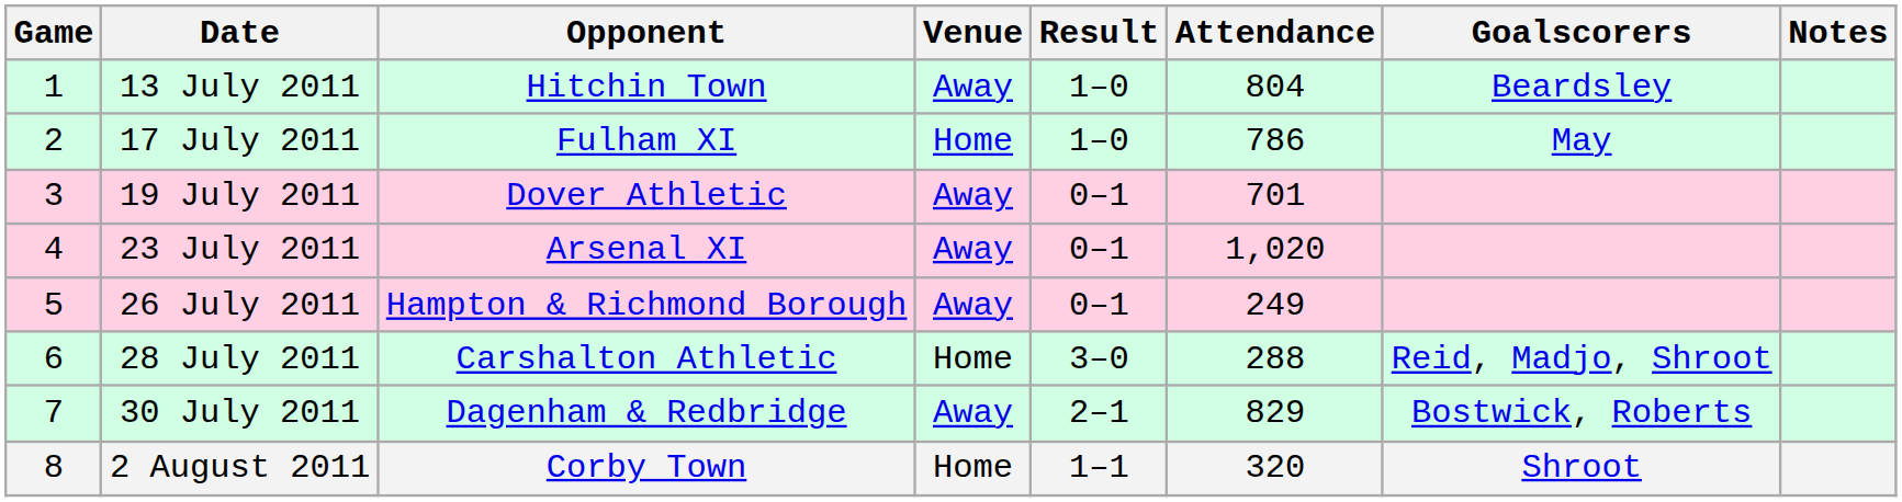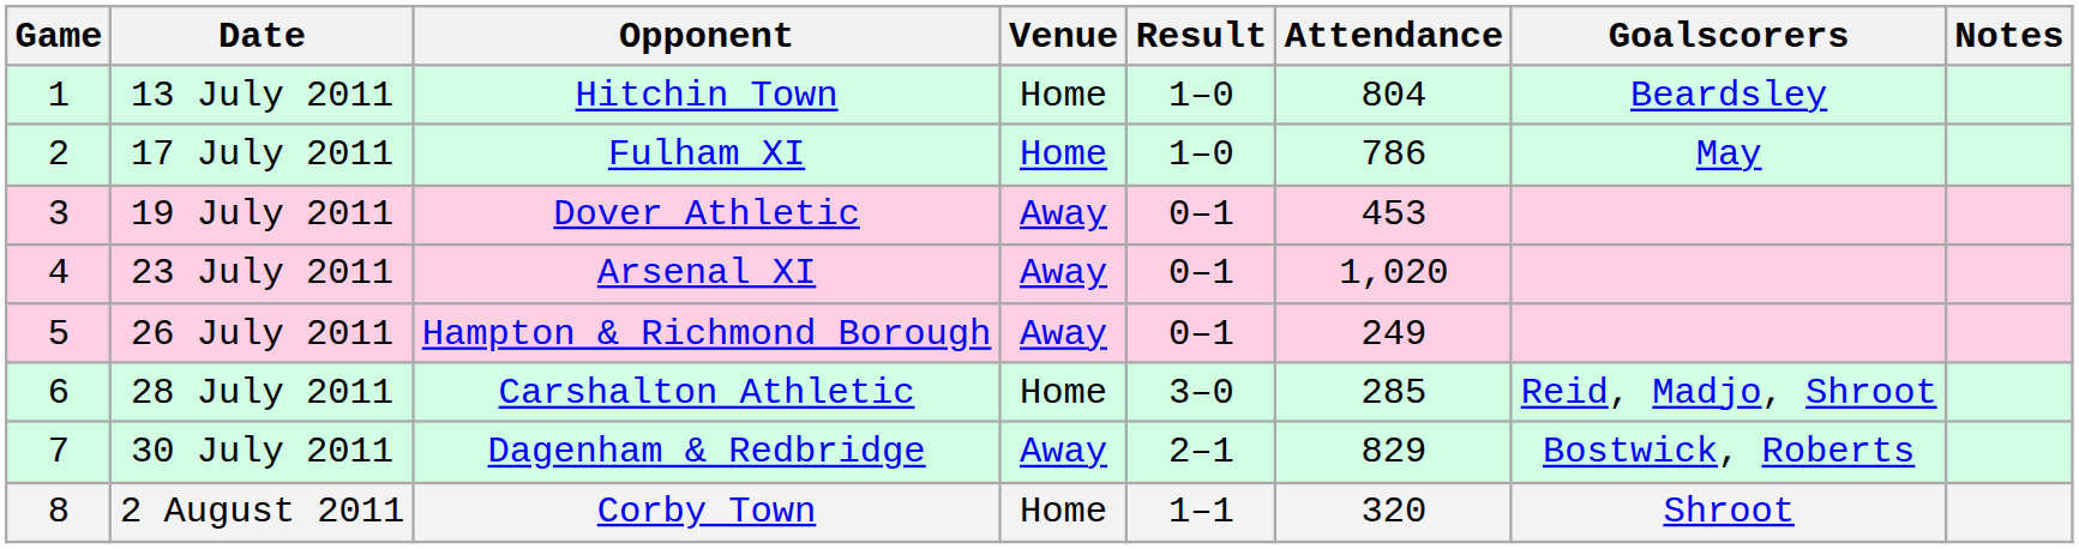 <table class="wikitable" style="text-align:center;">
 <tr>
 <th>Game</th>
 <th>Date</th>
 <th>Opponent</th>
 <th>Venue</th>
 <th>Result</th>
 <th>Attendance</th>
 <th>Goalscorers</th>
 <th>Notes</th>
 </tr>
 <tr style="background: #d0ffe3;">
 <td style="text-align:center;">1</td>
 <td>13 July 2011</td>
 <td><a href='#'>Hitchin Town</a></td>
-<td><a href='#'>Away</a></td>
+<td>Home</td>
 <td>1–0</td>
 <td>804</td>
 <td><a href='#'>Beardsley</a></td>
 <td></td>
 </tr>
 <tr style="background: #d0ffe3;">
 <td style="text-align:center;">2</td>
 <td>17 July 2011</td>
 <td><a href='#'>Fulham XI</a></td>
 <td><a href='#'>Home</a></td>
 <td>1–0</td>
 <td>786</td>
 <td><a href='#'>May</a></td>
 <td></td>
 </tr>
 <tr style="background: #ffd0e3;">
 <td style="text-align:center;">3</td>
 <td>19 July 2011</td>
 <td><a href='#'>Dover Athletic</a></td>
 <td><a href='#'>Away</a></td>
 <td>0–1</td>
-<td>701</td>
+<td>453</td>
 <td></td>
 <td></td>
 </tr>
 <tr style="background: #ffd0e3;">
 <td style="text-align:center;">4</td>
 <td>23 July 2011</td>
 <td><a href='#'>Arsenal XI</a></td>
 <td><a href='#'>Away</a></td>
 <td>0–1</td>
 <td>1,020</td>
 <td></td>
 <td></td>
 </tr>
 <tr style="background: #ffd0e3;">
 <td style="text-align:center;">5</td>
 <td>26 July 2011</td>
 <td><a href='#'>Hampton & Richmond Borough</a></td>
 <td><a href='#'>Away</a></td>
 <td>0–1</td>
 <td>249</td>
 <td></td>
 <td></td>
 </tr>
 <tr style="background: #d0ffe3;">
 <td style="text-align:center;">6</td>
 <td>28 July 2011</td>
 <td><a href='#'>Carshalton Athletic</a></td>
 <td>Home</td>
 <td>3–0</td>
-<td>288</td>
+<td>285</td>
 <td><a href='#'>Reid</a>, <a href='#'>Madjo</a>, <a href='#'>Shroot</a></td>
 <td></td>
 </tr>
 <tr style="background: #d0ffe3;">
 <td style="text-align:center;">7</td>
 <td>30 July 2011</td>
 <td><a href='#'>Dagenham & Redbridge</a></td>
 <td><a href='#'>Away</a></td>
 <td>2–1</td>
 <td>829</td>
 <td><a href='#'>Bostwick</a>, <a href='#'>Roberts</a></td>
 <td></td>
 </tr>
 <tr style="background: #f3f3f3;">
 <td style="text-align:center;">8</td>
 <td>2 August 2011</td>
 <td><a href='#'>Corby Town</a></td>
 <td>Home</td>
 <td>1–1</td>
 <td>320</td>
 <td><a href='#'>Shroot</a></td>
 <td></td>
 </tr>
 </table>
